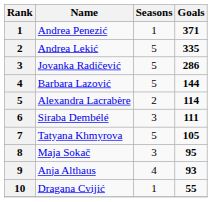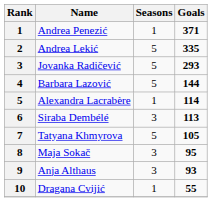 <table class="wikitable" style="text-align: center">
 <tr>
 <th>Rank</th>
 <th class="unsortable">Name</th>
 <th>Seasons</th>
 <th>Goals</th>
 </tr>
 <tr>
 <th rowspan="1">1</th>
 <td style="text-align: left;"> <a href='#'>Andrea Penezić</a></td>
 <td>1</td>
 <td><strong>371</strong></td>
 </tr>
 <tr>
 <th rowspan="1">2</th>
 <td style="text-align: left;"> <a href='#'>Andrea Lekić</a></td>
 <td>5</td>
 <td><strong>335</strong></td>
 </tr>
 <tr>
 <th rowspan="1">3</th>
 <td style="text-align: left;"> <a href='#'>Jovanka Radičević</a></td>
 <td>5</td>
-<td><strong>286</strong></td>
+<td><strong>293</strong></td>
 </tr>
 <tr>
 <th rowspan="1">4</th>
 <td style="text-align: left;"> <a href='#'>Barbara Lazović</a></td>
 <td>5</td>
 <td><strong>144</strong></td>
 </tr>
 <tr>
 <th rowspan="1">5</th>
 <td style="text-align: left;"> <a href='#'>Alexandra Lacrabère</a></td>
-<td>2</td>
+<td>1</td>
 <td><strong>114</strong></td>
 </tr>
 <tr>
 <th rowspan="1">6</th>
 <td style="text-align: left;"> <a href='#'>Siraba Dembélé</a></td>
 <td>3</td>
-<td><strong>111</strong></td>
+<td><strong>113</strong></td>
 </tr>
 <tr>
 <th rowspan="1">7</th>
 <td style="text-align: left;"> <a href='#'>Tatyana Khmyrova</a></td>
 <td>5</td>
 <td><strong>105</strong></td>
 </tr>
 <tr>
 <th rowspan="1">8</th>
 <td style="text-align: left;"> <a href='#'>Maja Sokač</a></td>
 <td>3</td>
 <td><strong>95</strong></td>
 </tr>
 <tr>
 <th rowspan="1">9</th>
 <td style="text-align: left;"> <a href='#'>Anja Althaus</a></td>
-<td>4</td>
+<td>3</td>
 <td><strong>93</strong></td>
 </tr>
 <tr>
 <th rowspan="1">10</th>
 <td style="text-align: left;"> <a href='#'>Dragana Cvijić</a></td>
 <td>1</td>
 <td><strong>55</strong></td>
 </tr>
 <tr>
 </tr>
 </table>
